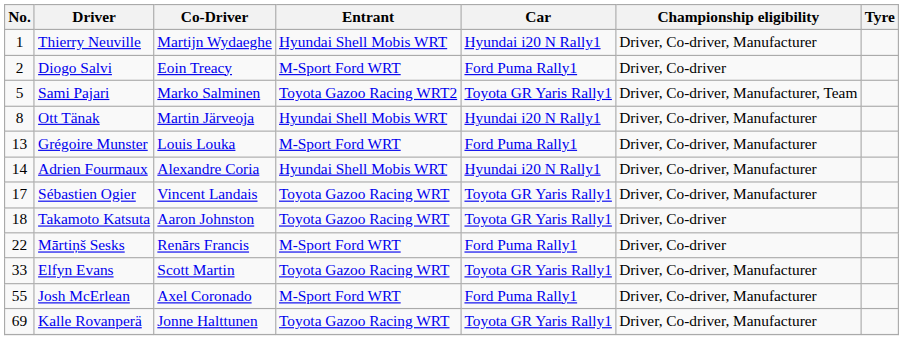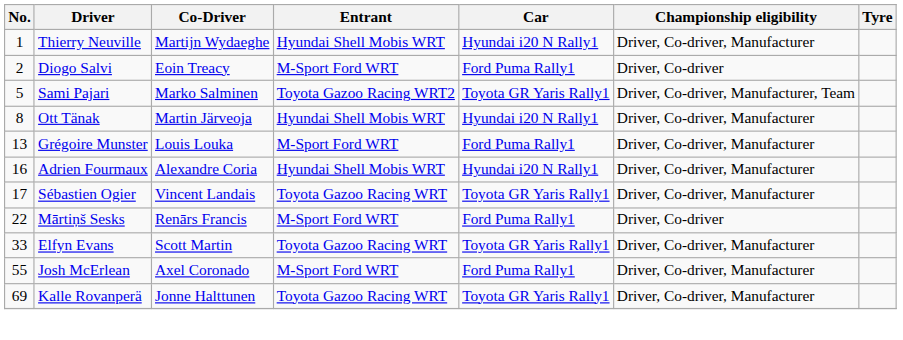 <table class="wikitable" style="font-size: 85%;">
 <tr>
 <th>No.</th>
 <th>Driver</th>
 <th>Co-Driver</th>
 <th>Entrant</th>
 <th>Car</th>
 <th>Championship eligibility</th>
 <th>Tyre</th>
 </tr>
 <tr>
 <td align="center">1</td>
 <td> <a href='#'>Thierry Neuville</a></td>
 <td> <a href='#'>Martijn Wydaeghe</a></td>
 <td> <a href='#'>Hyundai Shell Mobis WRT</a></td>
 <td><a href='#'>Hyundai i20 N Rally1</a></td>
 <td>Driver, Co-driver, Manufacturer</td>
 <td align="center"></td>
 </tr>
 <tr>
 <td align="center">2</td>
 <td> <a href='#'>Diogo Salvi</a></td>
 <td> <a href='#'>Eoin Treacy</a></td>
 <td> <a href='#'>M-Sport Ford WRT</a></td>
 <td><a href='#'>Ford Puma Rally1</a></td>
 <td>Driver, Co-driver</td>
 <td align="center"></td>
 </tr>
 <tr>
 <td align="center">5</td>
 <td> <a href='#'>Sami Pajari</a></td>
 <td> <a href='#'>Marko Salminen</a></td>
 <td> <a href='#'>Toyota Gazoo Racing WRT2</a></td>
 <td><a href='#'>Toyota GR Yaris Rally1</a></td>
 <td>Driver, Co-driver, Manufacturer, Team</td>
 <td align="center"></td>
 </tr>
 <tr>
 <td align="center">8</td>
 <td> <a href='#'>Ott Tänak</a></td>
 <td> <a href='#'>Martin Järveoja</a></td>
 <td> <a href='#'>Hyundai Shell Mobis WRT</a></td>
 <td><a href='#'>Hyundai i20 N Rally1</a></td>
 <td>Driver, Co-driver, Manufacturer</td>
 <td align="center"></td>
 </tr>
 <tr>
 <td align="center">13</td>
 <td> <a href='#'>Grégoire Munster</a></td>
 <td> <a href='#'>Louis Louka</a></td>
 <td> <a href='#'>M-Sport Ford WRT</a></td>
 <td><a href='#'>Ford Puma Rally1</a></td>
 <td>Driver, Co-driver, Manufacturer</td>
 <td align="center"></td>
 </tr>
 <tr>
-<td align="center">14</td>
+<td align="center">16</td>
 <td> <a href='#'>Adrien Fourmaux</a></td>
 <td> <a href='#'>Alexandre Coria</a></td>
 <td> <a href='#'>Hyundai Shell Mobis WRT</a></td>
 <td><a href='#'>Hyundai i20 N Rally1</a></td>
 <td>Driver, Co-driver, Manufacturer</td>
 <td align="center"></td>
 </tr>
 <tr>
 <td align="center">17</td>
 <td> <a href='#'>Sébastien Ogier</a></td>
 <td> <a href='#'>Vincent Landais</a></td>
 <td> <a href='#'>Toyota Gazoo Racing WRT</a></td>
 <td><a href='#'>Toyota GR Yaris Rally1</a></td>
 <td>Driver, Co-driver, Manufacturer</td>
-<td align="center"></td>
-</tr>
-<tr>
-<td align="center">18</td>
-<td> <a href='#'>Takamoto Katsuta</a></td>
-<td> <a href='#'>Aaron Johnston</a></td>
-<td> <a href='#'>Toyota Gazoo Racing WRT</a></td>
-<td><a href='#'>Toyota GR Yaris Rally1</a></td>
-<td>Driver, Co-driver</td>
 <td align="center"></td>
 </tr>
 <tr>
 <td align="center">22</td>
 <td> <a href='#'>Mārtiņš Sesks</a></td>
 <td> <a href='#'>Renārs Francis</a></td>
 <td> <a href='#'>M-Sport Ford WRT</a></td>
 <td><a href='#'>Ford Puma Rally1</a></td>
 <td>Driver, Co-driver</td>
 <td align="center"></td>
 </tr>
 <tr>
 <td align="center">33</td>
 <td> <a href='#'>Elfyn Evans</a></td>
 <td> <a href='#'>Scott Martin</a></td>
 <td> <a href='#'>Toyota Gazoo Racing WRT</a></td>
 <td><a href='#'>Toyota GR Yaris Rally1</a></td>
 <td>Driver, Co-driver, Manufacturer</td>
 <td align="center"></td>
 </tr>
 <tr>
 <td align="center">55</td>
 <td> <a href='#'>Josh McErlean</a></td>
 <td> <a href='#'>Axel Coronado</a></td>
 <td> <a href='#'>M-Sport Ford WRT</a></td>
 <td><a href='#'>Ford Puma Rally1</a></td>
 <td>Driver, Co-driver, Manufacturer</td>
 <td align="center"></td>
 </tr>
 <tr>
 <td align="center">69</td>
 <td> <a href='#'>Kalle Rovanperä</a></td>
 <td> <a href='#'>Jonne Halttunen</a></td>
 <td> <a href='#'>Toyota Gazoo Racing WRT</a></td>
 <td><a href='#'>Toyota GR Yaris Rally1</a></td>
 <td>Driver, Co-driver, Manufacturer</td>
 <td align="center"></td>
 </tr>
 <tr>
 </tr>
 </table>
